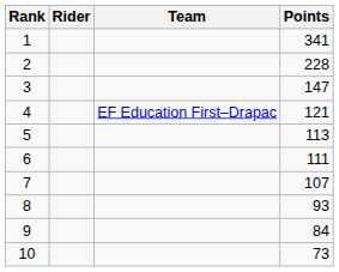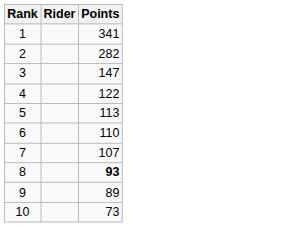 <table class="wikitable">
 <tr>
 <th scope="col">Rank</th>
 <th scope="col">Rider</th>
-<th scope="col">Team</th>
 <th scope="col">Points</th>
 </tr>
 <tr>
 <td style="text-align:center;">1</td>
 <td> </td>
-<td></td>
 <td align="right">341</td>
 </tr>
 <tr>
 <td style="text-align:center;">2</td>
 <td></td>
-<td></td>
-<td align="right">228</td>
+<td align="right">282</td>
 </tr>
 <tr>
 <td style="text-align:center;">3</td>
-<td></td>
 <td></td>
 <td align="right">147</td>
 </tr>
 <tr>
 <td style="text-align:center;">4</td>
 <td></td>
-<td><a href='#'>EF Education First–Drapac</a></td>
-<td align="right">121</td>
+<td align="right">122</td>
 </tr>
 <tr>
 <td style="text-align:center;">5</td>
-<td></td>
 <td></td>
 <td align="right">113</td>
 </tr>
 <tr>
 <td style="text-align:center;">6</td>
 <td></td>
-<td></td>
-<td align="right">111</td>
+<td align="right">110</td>
 </tr>
 <tr>
 <td style="text-align:center;">7</td>
-<td></td>
 <td></td>
 <td align="right">107</td>
 </tr>
 <tr>
 <td style="text-align:center;">8</td>
 <td></td>
-<td></td>
-<td align="right">93</td>
+<td align="right"><strong>93</strong></td>
 </tr>
 <tr>
 <td style="text-align:center;">9</td>
 <td></td>
-<td></td>
-<td align="right">84</td>
+<td align="right">89</td>
 </tr>
 <tr>
 <td style="text-align:center;">10</td>
 <td></td>
-<td></td>
 <td align="right">73</td>
 </tr>
 </table>
